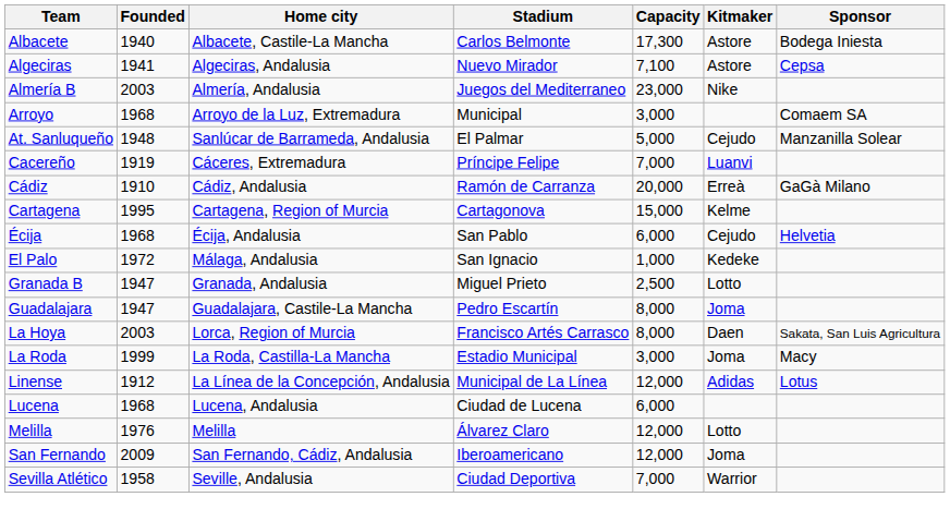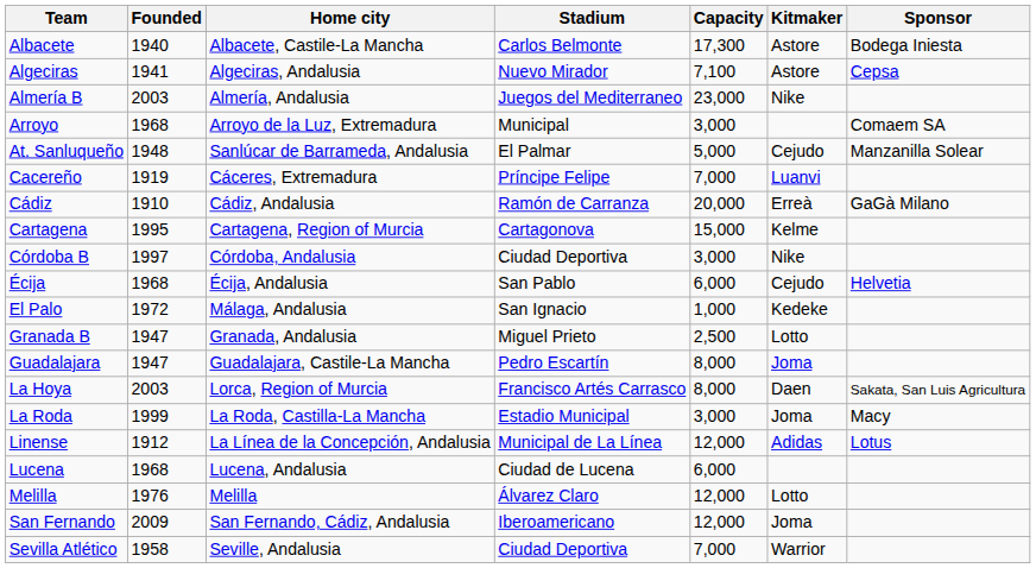 <table class="wikitable sortable">
 <tr>
 <th>Team</th>
 <th>Founded</th>
 <th>Home city</th>
 <th>Stadium</th>
 <th>Capacity</th>
 <th>Kitmaker</th>
 <th>Sponsor</th>
 </tr>
 <tr>
 <td><a href='#'>Albacete</a></td>
 <td>1940</td>
 <td><a href='#'>Albacete</a>, Castile-La Mancha</td>
 <td><a href='#'>Carlos Belmonte</a></td>
 <td>17,300</td>
 <td>Astore</td>
 <td>Bodega Iniesta</td>
 </tr>
 <tr>
 <td><a href='#'>Algeciras</a></td>
 <td>1941</td>
 <td><a href='#'>Algeciras</a>, Andalusia</td>
 <td><a href='#'>Nuevo Mirador</a></td>
 <td>7,100</td>
 <td>Astore</td>
 <td><a href='#'>Cepsa</a></td>
 </tr>
 <tr>
 <td><a href='#'>Almería B</a></td>
 <td>2003</td>
 <td><a href='#'>Almería</a>, Andalusia</td>
 <td><a href='#'>Juegos del Mediterraneo</a></td>
 <td>23,000</td>
 <td>Nike</td>
 <td></td>
 </tr>
 <tr>
 <td><a href='#'>Arroyo</a></td>
 <td>1968</td>
 <td><a href='#'>Arroyo de la Luz</a>, Extremadura</td>
 <td>Municipal</td>
 <td>3,000</td>
 <td></td>
 <td>Comaem SA</td>
 </tr>
 <tr>
 <td><a href='#'>At. Sanluqueño</a></td>
 <td>1948</td>
 <td><a href='#'>Sanlúcar de Barrameda</a>, Andalusia</td>
 <td>El Palmar</td>
 <td>5,000</td>
 <td>Cejudo</td>
 <td>Manzanilla Solear</td>
 </tr>
 <tr>
 <td><a href='#'>Cacereño</a></td>
 <td>1919</td>
 <td><a href='#'>Cáceres</a>, Extremadura</td>
 <td><a href='#'>Príncipe Felipe</a></td>
 <td>7,000</td>
 <td><a href='#'>Luanvi</a></td>
 <td></td>
 </tr>
 <tr>
 <td><a href='#'>Cádiz</a></td>
 <td>1910</td>
 <td><a href='#'>Cádiz</a>, Andalusia</td>
 <td><a href='#'>Ramón de Carranza</a></td>
 <td>20,000</td>
 <td>Erreà</td>
 <td>GaGà Milano</td>
 </tr>
 <tr>
 <td><a href='#'>Cartagena</a></td>
 <td>1995</td>
 <td><a href='#'>Cartagena</a>, <a href='#'>Region of Murcia</a></td>
 <td><a href='#'>Cartagonova</a></td>
 <td>15,000</td>
 <td>Kelme</td>
+<td></td>
+</tr>
+<tr>
+<td><a href='#'>Córdoba B</a></td>
+<td>1997</td>
+<td><a href='#'>Córdoba, Andalusia</a></td>
+<td>Ciudad Deportiva</td>
+<td>3,000</td>
+<td>Nike</td>
 <td></td>
 </tr>
 <tr>
 <td><a href='#'>Écija</a></td>
 <td>1968</td>
 <td><a href='#'>Écija</a>, Andalusia</td>
 <td>San Pablo</td>
 <td>6,000</td>
 <td>Cejudo</td>
 <td><a href='#'>Helvetia</a></td>
 </tr>
 <tr>
 <td><a href='#'>El Palo</a></td>
 <td>1972</td>
 <td><a href='#'>Málaga</a>, Andalusia</td>
 <td>San Ignacio</td>
 <td>1,000</td>
 <td>Kedeke</td>
 <td></td>
 </tr>
 <tr>
 <td><a href='#'>Granada B</a></td>
 <td>1947</td>
 <td><a href='#'>Granada</a>, Andalusia</td>
 <td>Miguel Prieto</td>
 <td>2,500</td>
 <td>Lotto</td>
 <td></td>
 </tr>
 <tr>
 <td><a href='#'>Guadalajara</a></td>
 <td>1947</td>
 <td><a href='#'>Guadalajara</a>, Castile-La Mancha</td>
 <td><a href='#'>Pedro Escartín</a></td>
 <td>8,000</td>
 <td><a href='#'>Joma</a></td>
 <td></td>
 </tr>
 <tr>
 <td><a href='#'>La Hoya</a></td>
 <td>2003</td>
 <td><a href='#'>Lorca</a>, <a href='#'>Region of Murcia</a></td>
 <td><a href='#'>Francisco Artés Carrasco</a></td>
 <td>8,000</td>
 <td>Daen</td>
 <td><small>Sakata, San Luis Agricultura</small></td>
 </tr>
 <tr>
 <td><a href='#'>La Roda</a></td>
 <td>1999</td>
 <td><a href='#'>La Roda</a>, <a href='#'>Castilla-La Mancha</a></td>
 <td><a href='#'>Estadio Municipal</a></td>
 <td>3,000</td>
 <td>Joma</td>
 <td>Macy</td>
 </tr>
 <tr>
 <td><a href='#'>Linense</a></td>
 <td>1912</td>
 <td><a href='#'>La Línea de la Concepción</a>, Andalusia</td>
 <td><a href='#'>Municipal de La Línea</a></td>
 <td>12,000</td>
 <td><a href='#'>Adidas</a></td>
 <td><a href='#'>Lotus</a></td>
 </tr>
 <tr>
 <td><a href='#'>Lucena</a></td>
 <td>1968</td>
 <td><a href='#'>Lucena</a>, Andalusia</td>
 <td>Ciudad de Lucena</td>
 <td>6,000</td>
 <td></td>
 <td></td>
 </tr>
 <tr>
 <td><a href='#'>Melilla</a></td>
 <td>1976</td>
 <td><a href='#'>Melilla</a></td>
 <td><a href='#'>Álvarez Claro</a></td>
 <td>12,000</td>
 <td>Lotto</td>
 <td></td>
 </tr>
 <tr>
 <td><a href='#'>San Fernando</a></td>
 <td>2009</td>
 <td><a href='#'>San Fernando, Cádiz</a>, Andalusia</td>
 <td><a href='#'>Iberoamericano</a></td>
 <td>12,000</td>
 <td>Joma</td>
 <td></td>
 </tr>
 <tr>
 <td><a href='#'>Sevilla Atlético</a></td>
 <td>1958</td>
 <td><a href='#'>Seville</a>, Andalusia</td>
 <td><a href='#'>Ciudad Deportiva</a></td>
 <td>7,000</td>
 <td>Warrior</td>
 <td></td>
 </tr>
 </table>
